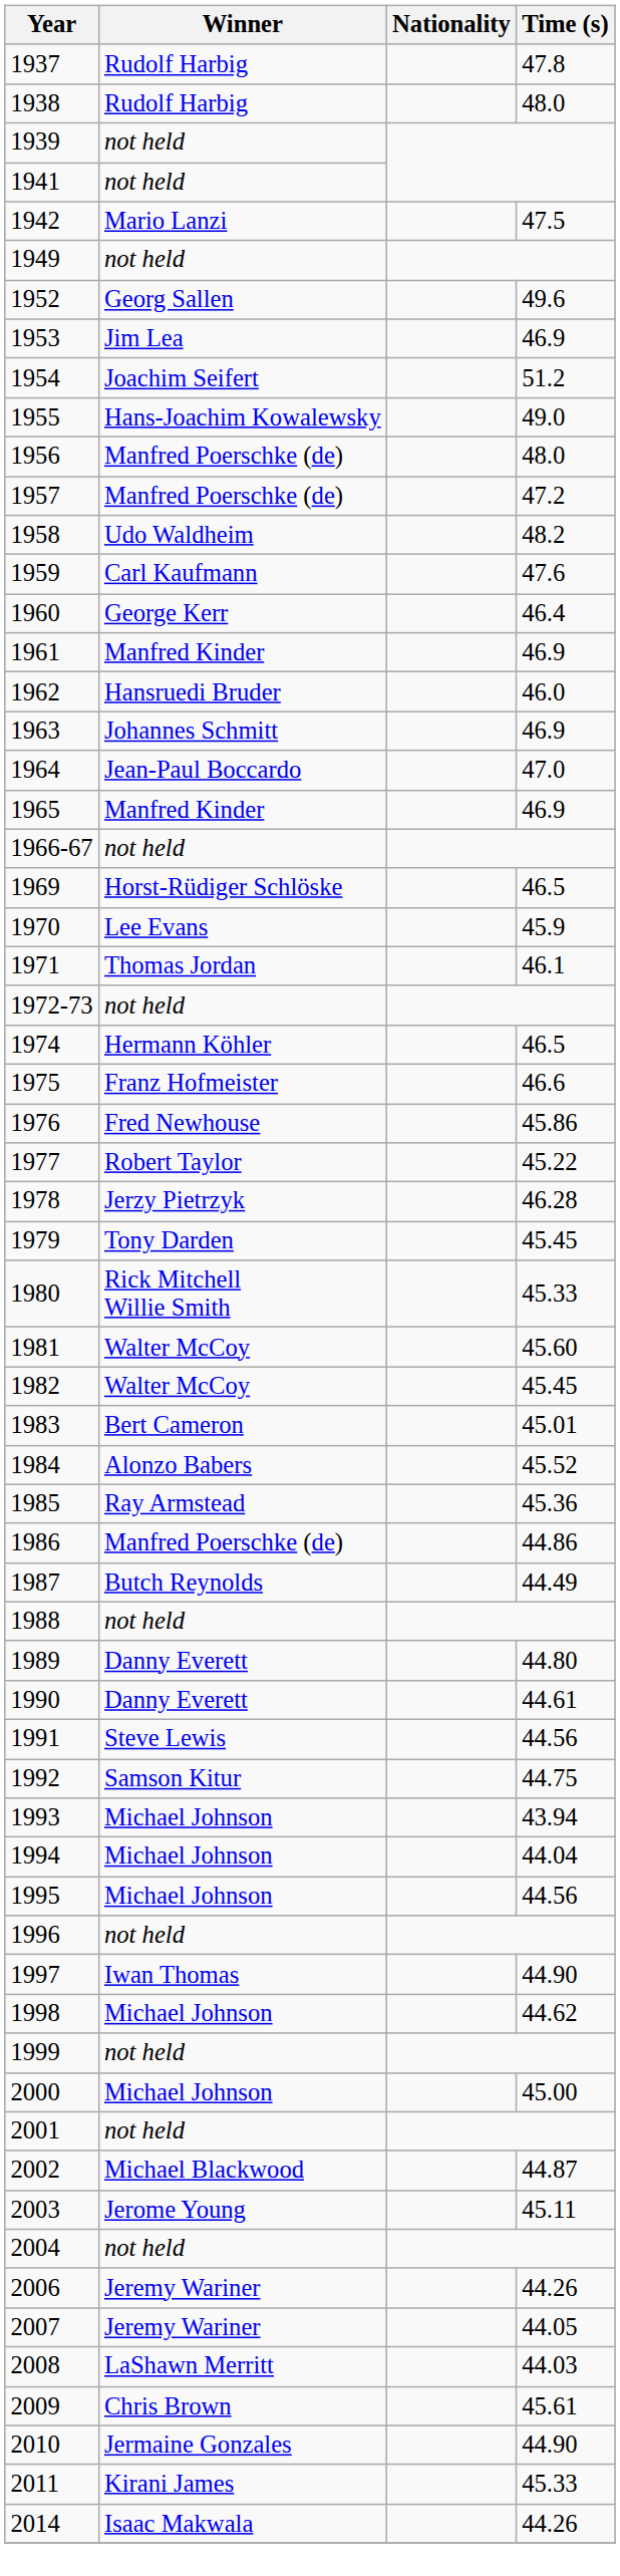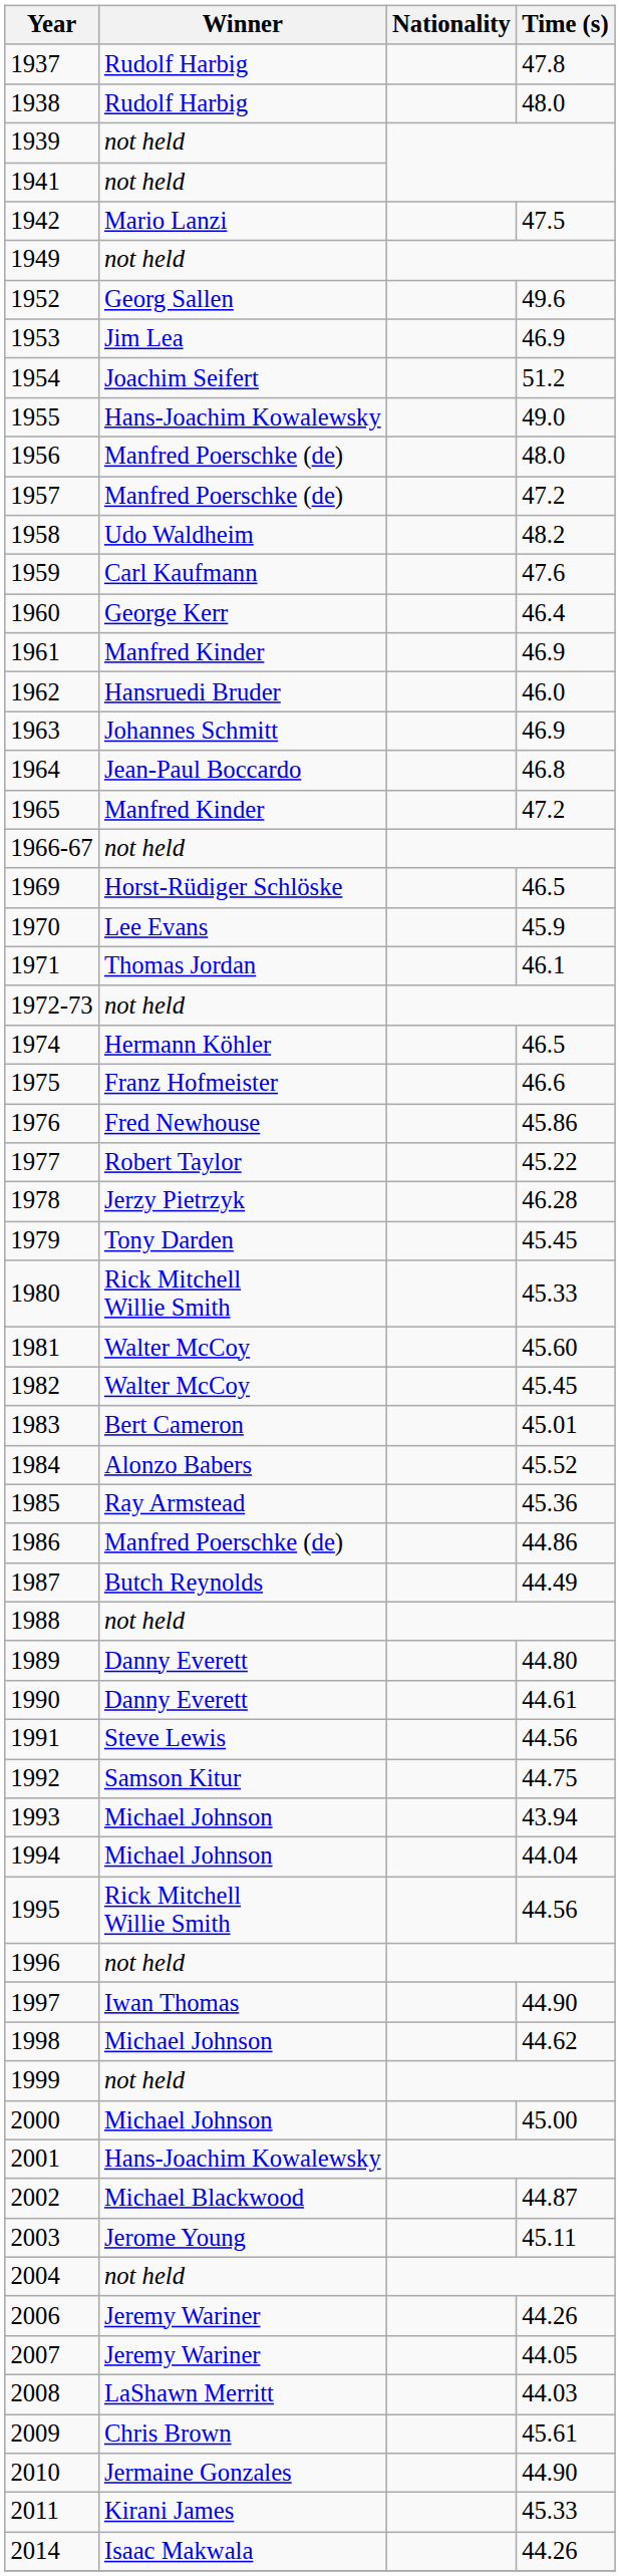 <table class="wikitable collapsible collapsed" style="float:left; margin-right:1em">
 <tr>
 <th>Year</th>
 <th>Winner</th>
 <th>Nationality</th>
 <th>Time (s)</th>
 </tr>
 <tr>
 <td>1937</td>
 <td><a href='#'>Rudolf Harbig</a></td>
 <td></td>
 <td>47.8</td>
 </tr>
 <tr>
 <td>1938</td>
 <td><a href='#'>Rudolf Harbig</a></td>
 <td></td>
 <td>48.0</td>
 </tr>
 <tr>
 <td>1939</td>
 <td><em>not held</em></td>
 </tr>
 <tr>
 <td>1941</td>
 <td><em>not held</em></td>
 </tr>
 <tr>
 <td>1942</td>
 <td><a href='#'>Mario Lanzi</a></td>
 <td></td>
 <td>47.5</td>
 </tr>
 <tr>
 <td>1949</td>
 <td><em>not held</em></td>
 </tr>
 <tr>
 <td>1952</td>
 <td><a href='#'>Georg Sallen</a></td>
 <td></td>
 <td>49.6</td>
 </tr>
 <tr>
 <td>1953</td>
 <td><a href='#'>Jim Lea</a></td>
 <td></td>
 <td>46.9</td>
 </tr>
 <tr>
 <td>1954</td>
 <td><a href='#'>Joachim Seifert</a></td>
 <td></td>
 <td>51.2</td>
 </tr>
 <tr>
 <td>1955</td>
 <td><a href='#'>Hans-Joachim Kowalewsky</a></td>
 <td></td>
 <td>49.0</td>
 </tr>
 <tr>
 <td>1956</td>
 <td><a href='#'>Manfred Poerschke</a> (<a href='#'>de</a>)</td>
 <td></td>
 <td>48.0</td>
 </tr>
 <tr>
 <td>1957</td>
 <td><a href='#'>Manfred Poerschke</a> (<a href='#'>de</a>)</td>
 <td></td>
 <td>47.2</td>
 </tr>
 <tr>
 <td>1958</td>
 <td><a href='#'>Udo Waldheim</a></td>
 <td></td>
 <td>48.2</td>
 </tr>
 <tr>
 <td>1959</td>
 <td><a href='#'>Carl Kaufmann</a></td>
 <td></td>
 <td>47.6</td>
 </tr>
 <tr>
 <td>1960</td>
 <td><a href='#'>George Kerr</a></td>
 <td></td>
 <td>46.4</td>
 </tr>
 <tr>
 <td>1961</td>
 <td><a href='#'>Manfred Kinder</a></td>
 <td></td>
 <td>46.9</td>
 </tr>
 <tr>
 <td>1962</td>
 <td><a href='#'>Hansruedi Bruder</a></td>
 <td></td>
 <td>46.0</td>
 </tr>
 <tr>
 <td>1963</td>
 <td><a href='#'>Johannes Schmitt</a></td>
 <td></td>
 <td>46.9</td>
 </tr>
 <tr>
 <td>1964</td>
 <td><a href='#'>Jean-Paul Boccardo</a></td>
 <td></td>
-<td>47.0</td>
+<td>46.8</td>
 </tr>
 <tr>
 <td>1965</td>
 <td><a href='#'>Manfred Kinder</a></td>
 <td></td>
-<td>46.9</td>
+<td>47.2</td>
 </tr>
 <tr>
 <td>1966-67</td>
 <td><em>not held</em></td>
 </tr>
 <tr>
 <td>1969</td>
 <td><a href='#'>Horst-Rüdiger Schlöske</a></td>
 <td></td>
 <td>46.5</td>
 </tr>
 <tr>
 <td>1970</td>
 <td><a href='#'>Lee Evans</a></td>
 <td></td>
 <td>45.9</td>
 </tr>
 <tr>
 <td>1971</td>
 <td><a href='#'>Thomas Jordan</a></td>
 <td></td>
 <td>46.1</td>
 </tr>
 <tr>
 <td>1972-73</td>
 <td><em>not held</em></td>
 </tr>
 <tr>
 <td>1974</td>
 <td><a href='#'>Hermann Köhler</a></td>
 <td></td>
 <td>46.5</td>
 </tr>
 <tr>
 <td>1975</td>
 <td><a href='#'>Franz Hofmeister</a></td>
 <td></td>
 <td>46.6</td>
 </tr>
 <tr>
 <td>1976</td>
 <td><a href='#'>Fred Newhouse</a></td>
 <td></td>
 <td>45.86</td>
 </tr>
 <tr>
 <td>1977</td>
 <td><a href='#'>Robert Taylor</a></td>
 <td></td>
 <td>45.22</td>
 </tr>
 <tr>
 <td>1978</td>
 <td><a href='#'>Jerzy Pietrzyk</a></td>
 <td></td>
 <td>46.28</td>
 </tr>
 <tr>
 <td>1979</td>
 <td><a href='#'>Tony Darden</a></td>
 <td></td>
 <td>45.45</td>
 </tr>
 <tr>
 <td>1980</td>
 <td><a href='#'>Rick Mitchell</a><br><a href='#'>Willie Smith</a></td>
 <td><br></td>
 <td>45.33</td>
 </tr>
 <tr>
 <td>1981</td>
 <td><a href='#'>Walter McCoy</a></td>
 <td></td>
 <td>45.60</td>
 </tr>
 <tr>
 <td>1982</td>
 <td><a href='#'>Walter McCoy</a></td>
 <td></td>
 <td>45.45</td>
 </tr>
 <tr>
 <td>1983</td>
 <td><a href='#'>Bert Cameron</a></td>
 <td></td>
 <td>45.01</td>
 </tr>
 <tr>
 <td>1984</td>
 <td><a href='#'>Alonzo Babers</a></td>
 <td></td>
 <td>45.52</td>
 </tr>
 <tr>
 <td>1985</td>
 <td><a href='#'>Ray Armstead</a></td>
 <td></td>
 <td>45.36</td>
 </tr>
 <tr>
 <td>1986</td>
 <td><a href='#'>Manfred Poerschke</a> (<a href='#'>de</a>)</td>
 <td></td>
 <td>44.86</td>
 </tr>
 <tr>
 <td>1987</td>
 <td><a href='#'>Butch Reynolds</a></td>
 <td></td>
 <td>44.49</td>
 </tr>
 <tr>
 <td>1988</td>
 <td><em>not held</em></td>
 </tr>
 <tr>
 <td>1989</td>
 <td><a href='#'>Danny Everett</a></td>
 <td></td>
 <td>44.80</td>
 </tr>
 <tr>
 <td>1990</td>
 <td><a href='#'>Danny Everett</a></td>
 <td></td>
 <td>44.61</td>
 </tr>
 <tr>
 <td>1991</td>
 <td><a href='#'>Steve Lewis</a></td>
 <td></td>
 <td>44.56</td>
 </tr>
 <tr>
 <td>1992</td>
 <td><a href='#'>Samson Kitur</a></td>
 <td></td>
 <td>44.75</td>
 </tr>
 <tr>
 <td>1993</td>
 <td><a href='#'>Michael Johnson</a></td>
 <td></td>
 <td>43.94</td>
 </tr>
 <tr>
 <td>1994</td>
 <td><a href='#'>Michael Johnson</a></td>
 <td></td>
 <td>44.04</td>
 </tr>
 <tr>
 <td>1995</td>
-<td><a href='#'>Michael Johnson</a></td>
+<td><a href='#'>Rick Mitchell</a><br><a href='#'>Willie Smith</a></td>
 <td></td>
 <td>44.56</td>
 </tr>
 <tr>
 <td>1996</td>
 <td><em>not held</em></td>
 </tr>
 <tr>
 <td>1997</td>
 <td><a href='#'>Iwan Thomas</a></td>
 <td></td>
 <td>44.90</td>
 </tr>
 <tr>
 <td>1998</td>
 <td><a href='#'>Michael Johnson</a></td>
 <td></td>
 <td>44.62</td>
 </tr>
 <tr>
 <td>1999</td>
 <td><em>not held</em></td>
 </tr>
 <tr>
 <td>2000</td>
 <td><a href='#'>Michael Johnson</a></td>
 <td></td>
 <td>45.00</td>
 </tr>
 <tr>
 <td>2001</td>
-<td><em>not held</em></td>
+<td><a href='#'>Hans-Joachim Kowalewsky</a></td>
 </tr>
 <tr>
 <td>2002</td>
 <td><a href='#'>Michael Blackwood</a></td>
 <td></td>
 <td>44.87</td>
 </tr>
 <tr>
 <td>2003</td>
 <td><a href='#'>Jerome Young</a></td>
 <td></td>
 <td>45.11</td>
 </tr>
 <tr>
 <td>2004</td>
 <td><em>not held</em></td>
 </tr>
 <tr>
 <td>2006</td>
 <td><a href='#'>Jeremy Wariner</a></td>
 <td></td>
 <td>44.26</td>
 </tr>
 <tr>
 <td>2007</td>
 <td><a href='#'>Jeremy Wariner</a></td>
 <td></td>
 <td>44.05</td>
 </tr>
 <tr>
 <td>2008</td>
 <td><a href='#'>LaShawn Merritt</a></td>
 <td></td>
 <td>44.03</td>
 </tr>
 <tr>
 <td>2009</td>
 <td><a href='#'>Chris Brown</a></td>
 <td></td>
 <td>45.61</td>
 </tr>
 <tr>
 <td>2010</td>
 <td><a href='#'>Jermaine Gonzales</a></td>
 <td></td>
 <td>44.90</td>
 </tr>
 <tr>
 <td>2011</td>
 <td><a href='#'>Kirani James</a></td>
 <td></td>
 <td>45.33</td>
 </tr>
 <tr>
 <td>2014</td>
 <td><a href='#'>Isaac Makwala</a></td>
 <td></td>
 <td>44.26</td>
 </tr>
 <tr>
 </tr>
 </table>
